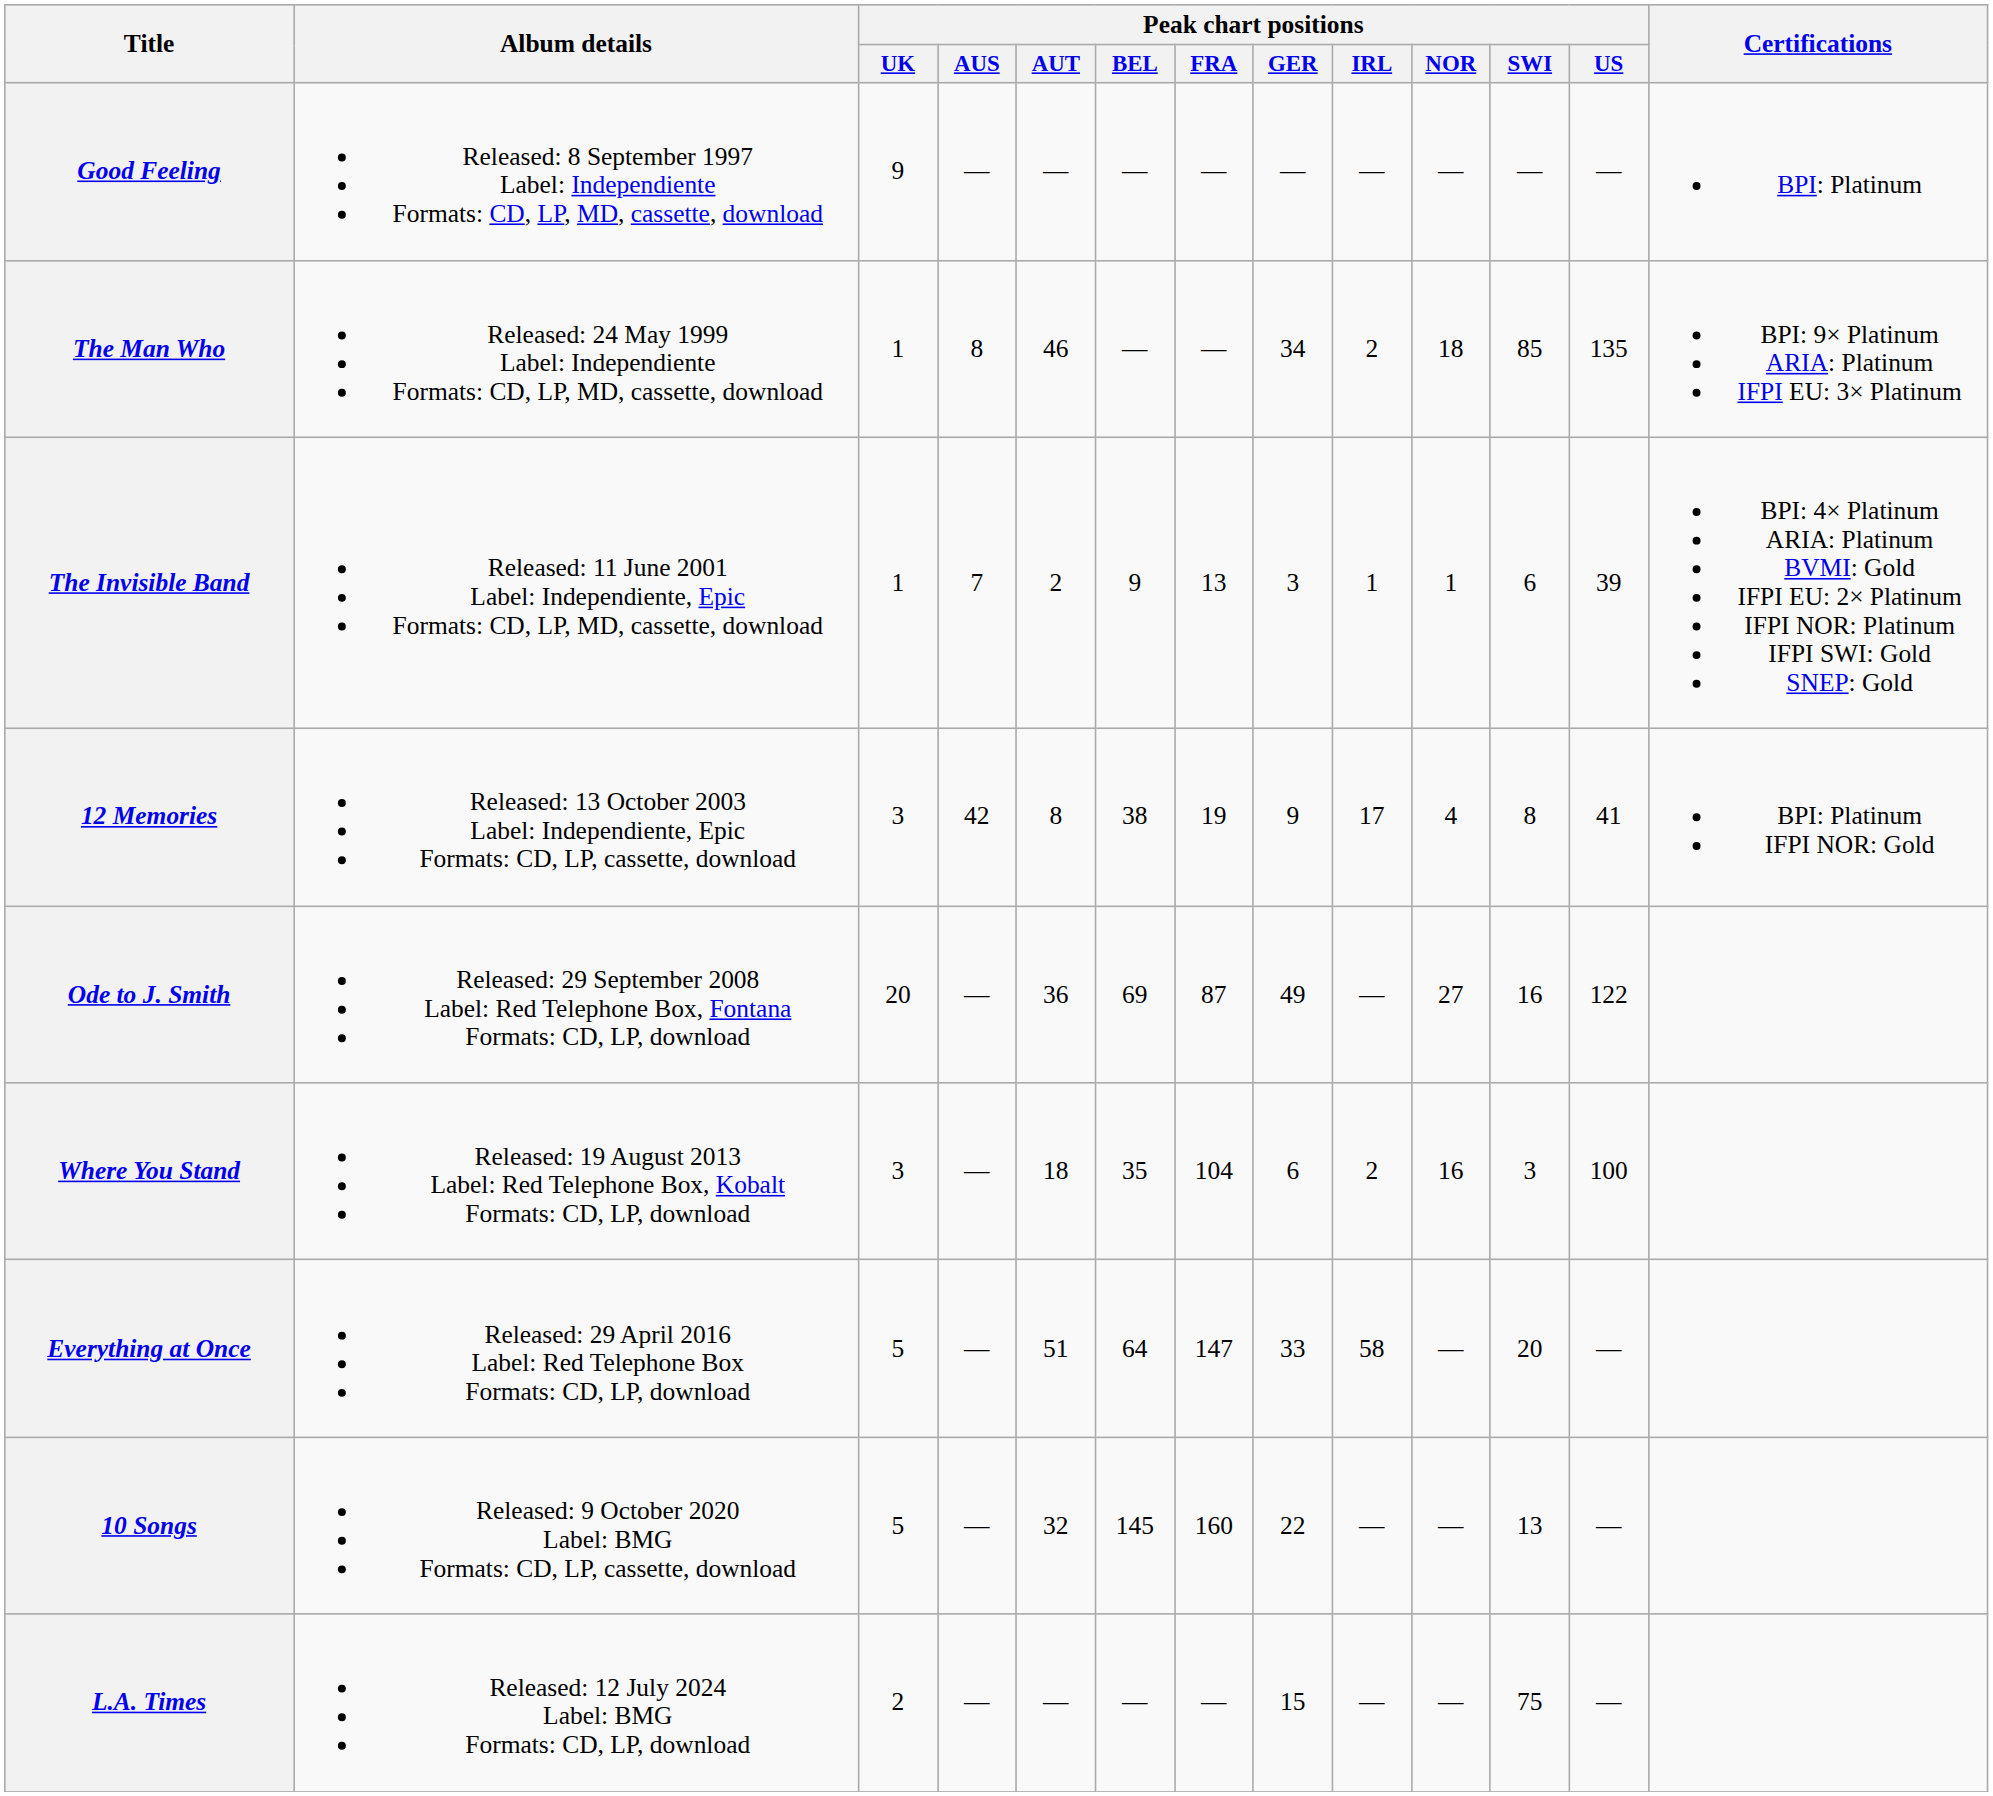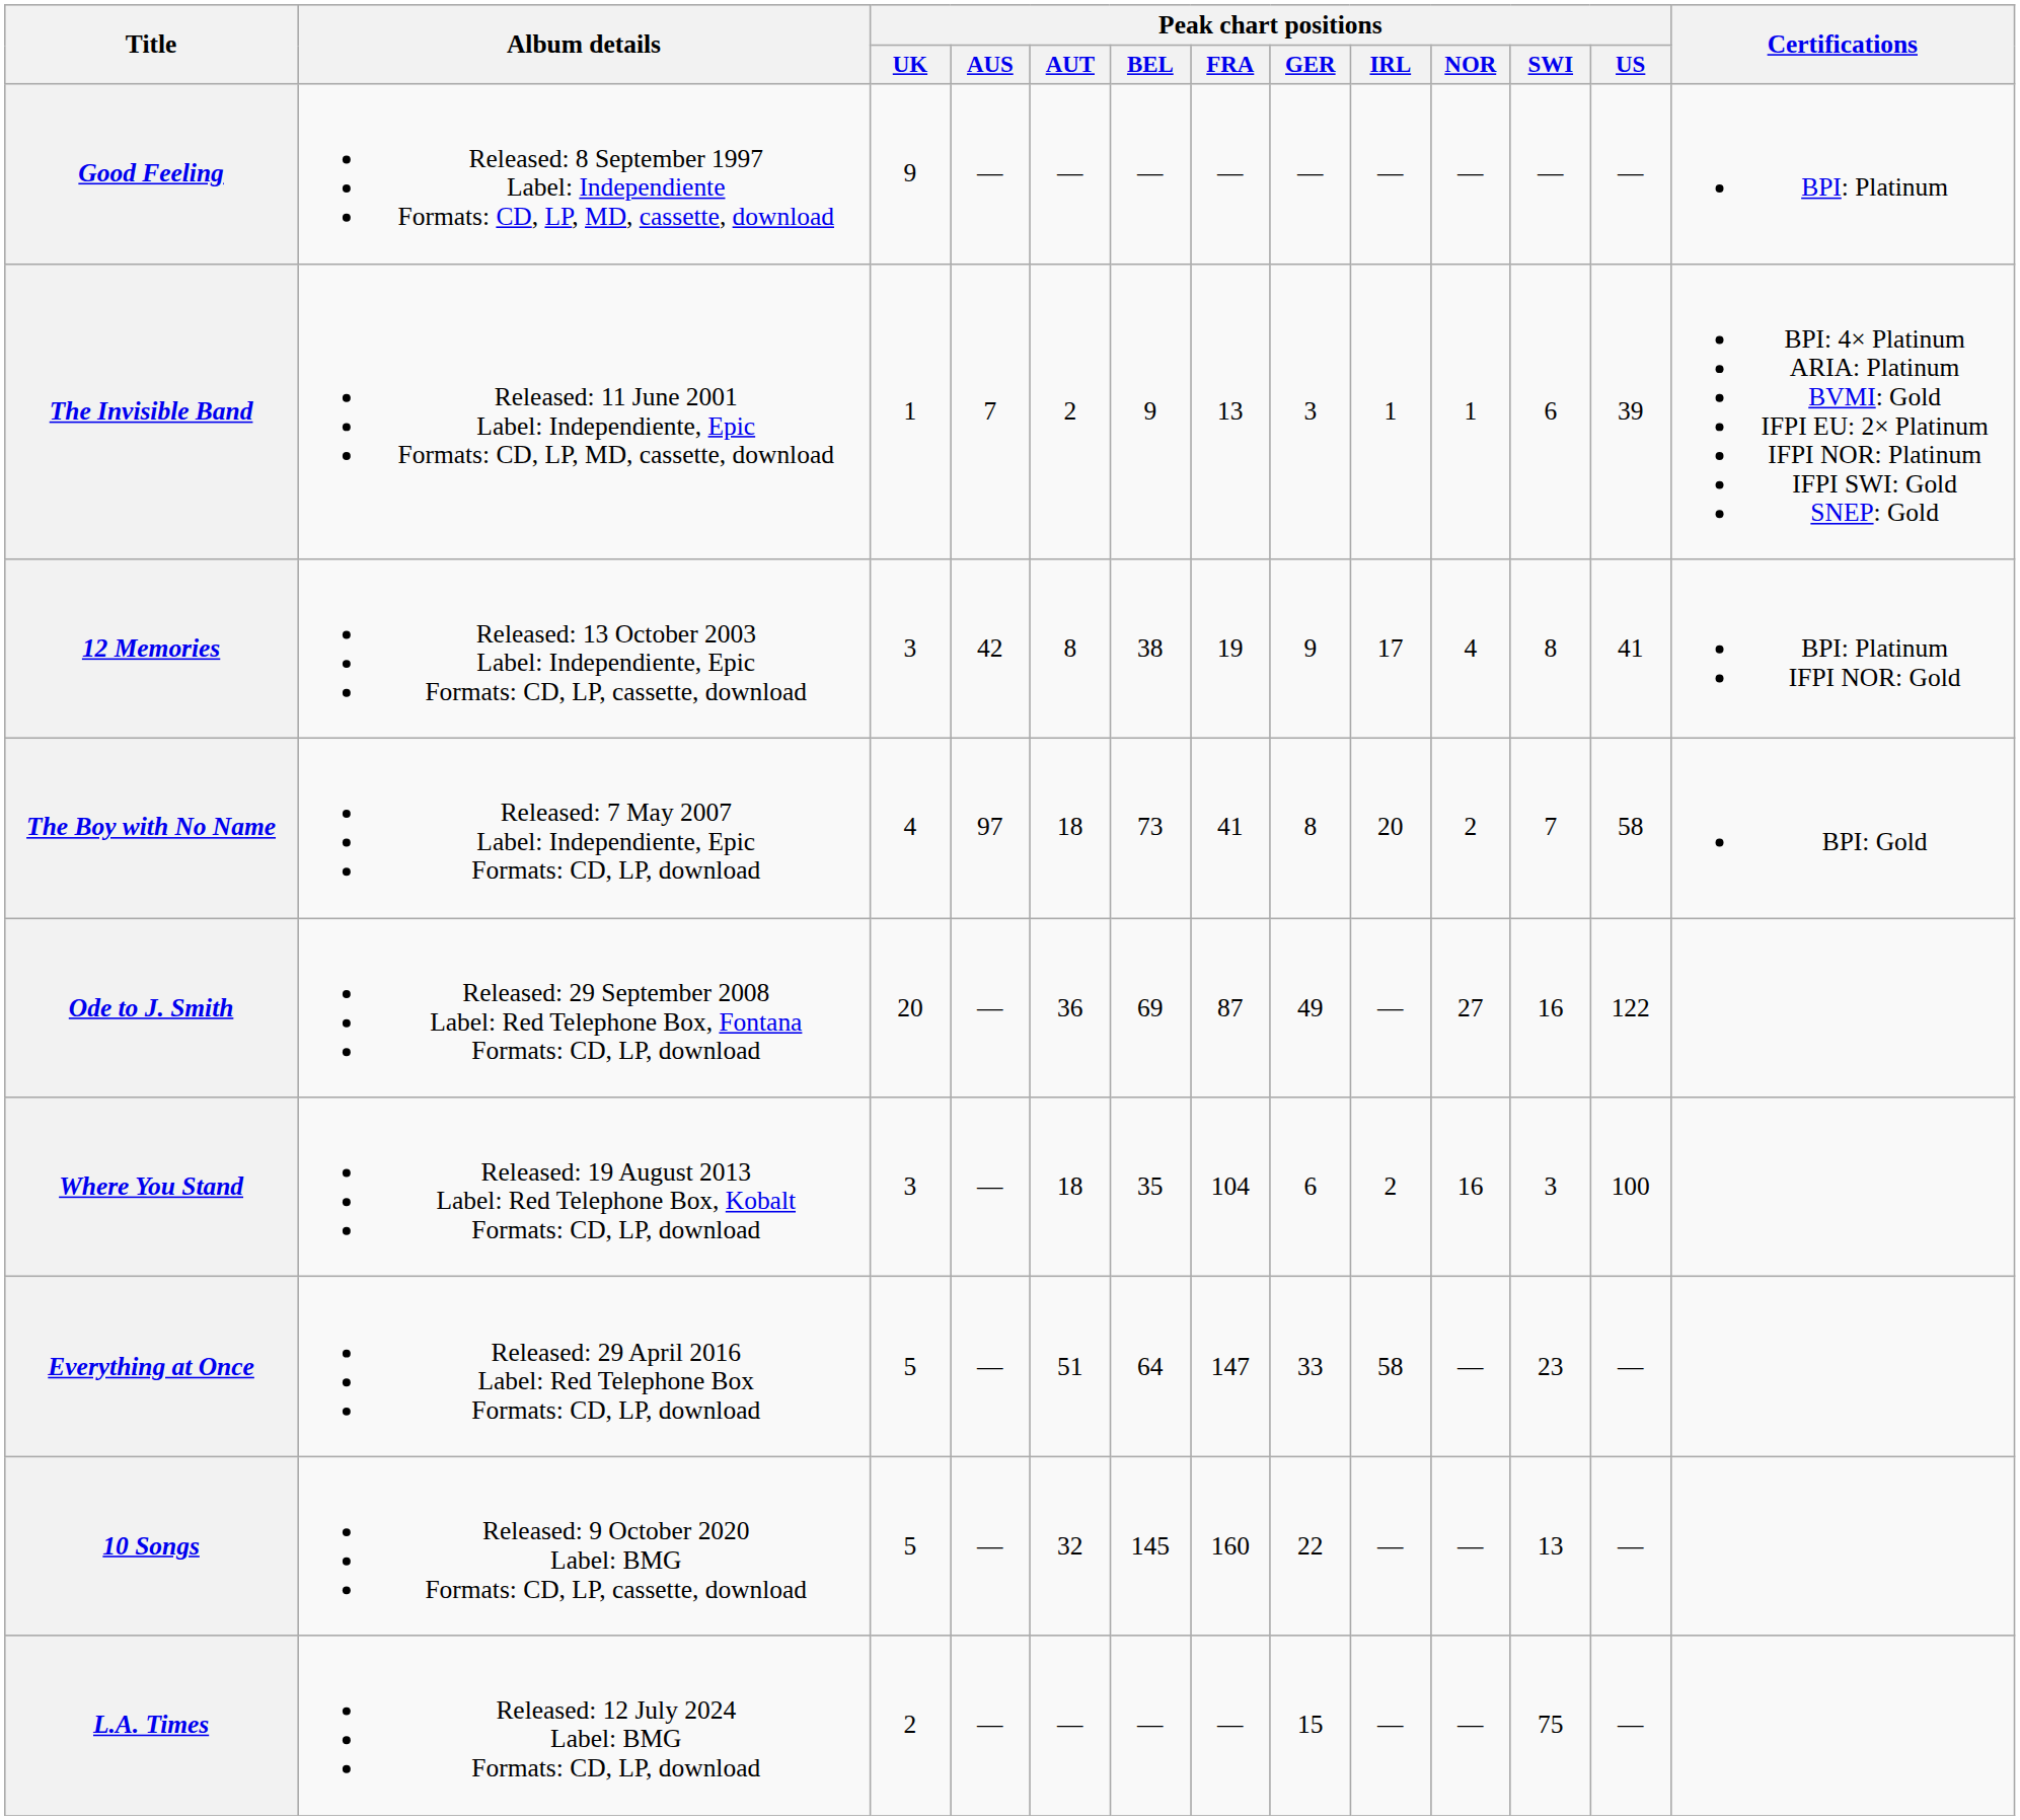 <table class="wikitable plainrowheaders" style="text-align:center;">
 <tr>
 <th scope="col" rowspan="2" style="width:11em;">Title</th>
 <th scope="col" rowspan="2" style="width:22em;">Album details</th>
 <th scope="col" colspan="10">Peak chart positions</th>
 <th scope="col" rowspan="2" style="width:13em;"><a href='#'>Certifications</a></th>
 </tr>
 <tr>
 <th scope="col" style="width:3em;font-size:90%;"><a href='#'>UK</a><br></th>
 <th scope="col" style="width:3em;font-size:90%;"><a href='#'>AUS</a><br></th>
 <th scope="col" style="width:3em;font-size:90%;"><a href='#'>AUT</a><br></th>
 <th scope="col" style="width:3em;font-size:90%;"><a href='#'>BEL</a><br></th>
 <th scope="col" style="width:3em;font-size:90%;"><a href='#'>FRA</a><br></th>
 <th scope="col" style="width:3em;font-size:90%;"><a href='#'>GER</a><br></th>
 <th scope="col" style="width:3em;font-size:90%;"><a href='#'>IRL</a><br></th>
 <th scope="col" style="width:3em;font-size:90%;"><a href='#'>NOR</a><br></th>
 <th scope="col" style="width:3em;font-size:90%;"><a href='#'>SWI</a><br></th>
 <th scope="col" style="width:3em;font-size:90%;"><a href='#'>US</a><br></th>
 </tr>
 <tr>
 <th scope="row"><em><a href='#'>Good Feeling</a></em></th>
 <td><br><ul><li>Released: 8 September 1997</li><li>Label: <a href='#'>Independiente</a></li><li>Formats: <a href='#'>CD</a>, <a href='#'>LP</a>, <a href='#'>MD</a>, <a href='#'>cassette</a>, <a href='#'>download</a></li></ul></td>
 <td>9</td>
 <td>—</td>
 <td>—</td>
 <td>—</td>
 <td>—</td>
 <td>—</td>
 <td>—</td>
 <td>—</td>
 <td>—</td>
 <td>—</td>
 <td><br><ul><li><a href='#'>BPI</a>: Platinum</li></ul></td>
 </tr>
 <tr>
-<th scope="row"><em><a href='#'>The Man Who</a></em></th>
-<td><br><ul><li>Released: 24 May 1999</li><li>Label: Independiente</li><li>Formats: CD, LP, MD, cassette, download</li></ul></td>
-<td>1</td>
-<td>8</td>
-<td>46</td>
-<td>—</td>
-<td>—</td>
-<td>34</td>
-<td>2</td>
-<td>18</td>
-<td>85</td>
-<td>135</td>
-<td><br><ul><li>BPI: 9× Platinum</li><li><a href='#'>ARIA</a>: Platinum</li><li><a href='#'>IFPI</a> EU: 3× Platinum</li></ul></td>
-</tr>
-<tr>
 <th scope="row"><em><a href='#'>The Invisible Band</a></em></th>
 <td><br><ul><li>Released: 11 June 2001</li><li>Label: Independiente, <a href='#'>Epic</a></li><li>Formats: CD, LP, MD, cassette, download</li></ul></td>
 <td>1</td>
 <td>7</td>
 <td>2</td>
 <td>9</td>
 <td>13</td>
 <td>3</td>
 <td>1</td>
 <td>1</td>
 <td>6</td>
 <td>39</td>
 <td><br><ul><li>BPI: 4× Platinum</li><li>ARIA: Platinum</li><li><a href='#'>BVMI</a>: Gold</li><li>IFPI EU: 2× Platinum</li><li>IFPI NOR: Platinum</li><li>IFPI SWI: Gold</li><li><a href='#'>SNEP</a>: Gold</li></ul></td>
 </tr>
 <tr>
 <th scope="row"><em><a href='#'>12 Memories</a></em></th>
 <td><br><ul><li>Released: 13 October 2003</li><li>Label: Independiente, Epic</li><li>Formats: CD, LP, cassette, download</li></ul></td>
 <td>3</td>
 <td>42</td>
 <td>8</td>
 <td>38</td>
 <td>19</td>
 <td>9</td>
 <td>17</td>
 <td>4</td>
 <td>8</td>
 <td>41</td>
 <td><br><ul><li>BPI: Platinum</li><li>IFPI NOR: Gold</li></ul></td>
+</tr>
+<tr>
+<th scope="row"><em><a href='#'>The Boy with No Name</a></em></th>
+<td><br><ul><li>Released: 7 May 2007</li><li>Label: Independiente, Epic</li><li>Formats: CD, LP, download</li></ul></td>
+<td>4</td>
+<td>97</td>
+<td>18</td>
+<td>73</td>
+<td>41</td>
+<td>8</td>
+<td>20</td>
+<td>2</td>
+<td>7</td>
+<td>58</td>
+<td><br><ul><li>BPI: Gold</li></ul></td>
 </tr>
 <tr>
 <th scope="row"><em><a href='#'>Ode to J. Smith</a></em></th>
 <td><br><ul><li>Released: 29 September 2008</li><li>Label: Red Telephone Box, <a href='#'>Fontana</a></li><li>Formats: CD, LP, download</li></ul></td>
 <td>20</td>
 <td>—</td>
 <td>36</td>
 <td>69</td>
 <td>87</td>
 <td>49</td>
 <td>—</td>
 <td>27</td>
 <td>16</td>
 <td>122</td>
 <td></td>
 </tr>
 <tr>
 <th scope="row"><em><a href='#'>Where You Stand</a></em></th>
 <td><br><ul><li>Released: 19 August 2013</li><li>Label: Red Telephone Box, <a href='#'>Kobalt</a></li><li>Formats: CD, LP, download</li></ul></td>
 <td>3</td>
 <td>—</td>
 <td>18</td>
 <td>35</td>
 <td>104</td>
 <td>6</td>
 <td>2</td>
 <td>16</td>
 <td>3</td>
 <td>100</td>
 <td></td>
 </tr>
 <tr>
 <th scope="row"><em><a href='#'>Everything at Once</a></em></th>
 <td><br><ul><li>Released: 29 April 2016</li><li>Label: Red Telephone Box</li><li>Formats: CD, LP, download</li></ul></td>
 <td>5</td>
 <td>—</td>
 <td>51</td>
 <td>64</td>
 <td>147</td>
 <td>33</td>
 <td>58</td>
 <td>—</td>
-<td>20</td>
+<td>23</td>
 <td>—</td>
 <td></td>
 </tr>
 <tr>
 <th scope="row"><em><a href='#'>10 Songs</a></em></th>
 <td><br><ul><li>Released: 9 October 2020</li><li>Label: BMG</li><li>Formats: CD, LP, cassette, download</li></ul></td>
 <td>5</td>
 <td>—</td>
 <td>32</td>
 <td>145</td>
 <td>160</td>
 <td>22</td>
 <td>—</td>
 <td>—</td>
 <td>13</td>
 <td>—</td>
 <td></td>
 </tr>
 <tr>
 <th scope="row"><em><a href='#'>L.A. Times</a></em></th>
 <td><br><ul><li>Released: 12 July 2024</li><li>Label: BMG</li><li>Formats: CD, LP, download</li></ul></td>
 <td>2</td>
 <td>—</td>
 <td>—</td>
 <td>—</td>
 <td>—</td>
 <td>15</td>
 <td>—</td>
 <td>—</td>
 <td>75</td>
 <td>—</td>
 <td></td>
 </tr>
 </table>
